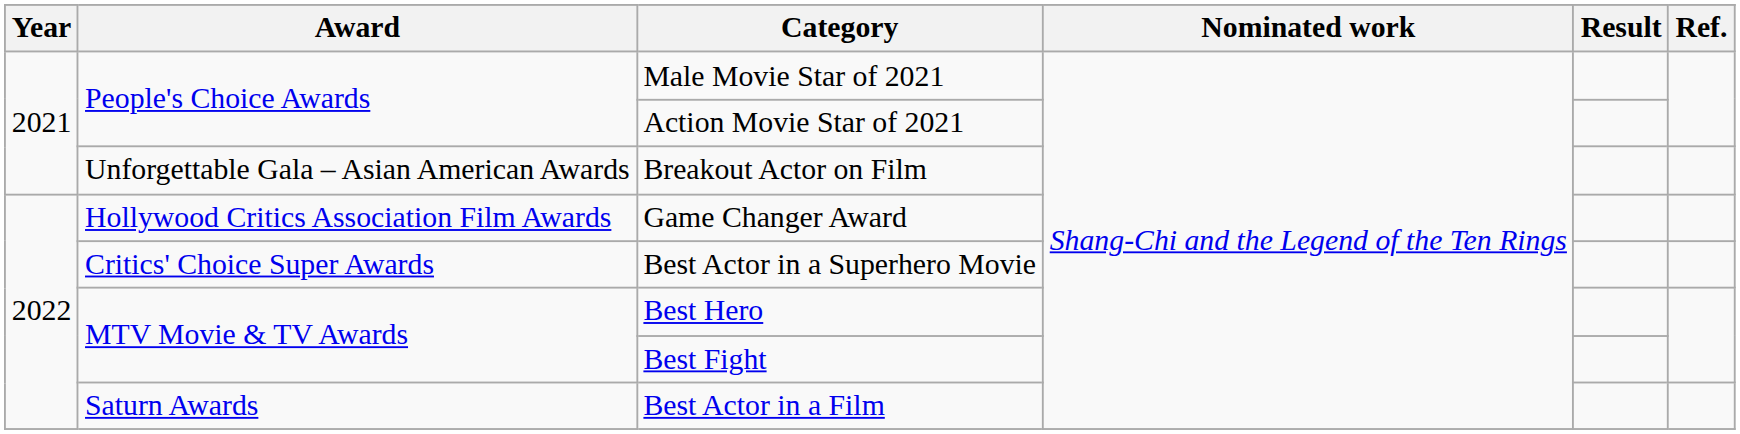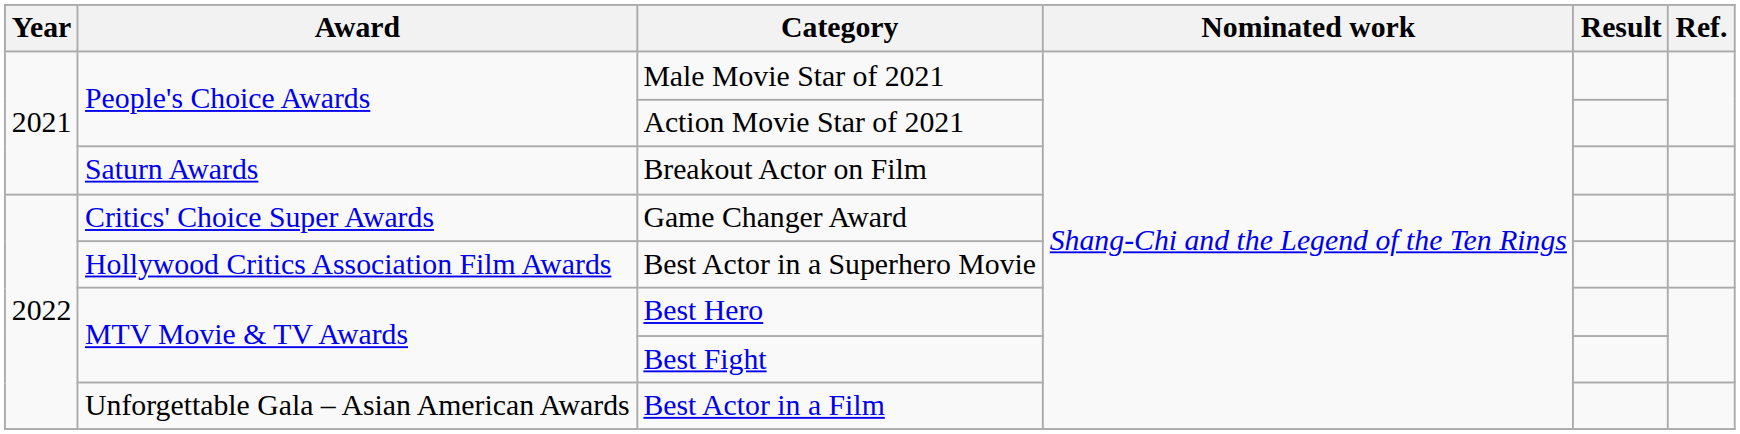 <table class="wikitable sortable plainrowheaders">
 <tr>
 <th scope="col">Year</th>
 <th scope="col">Award</th>
 <th scope="col">Category</th>
 <th scope="col">Nominated work</th>
 <th scope="col">Result</th>
 <th scope="col" class="unsortable">Ref.</th>
 </tr>
 <tr>
 <td rowspan="3">2021</td>
 <td rowspan="2"><a href='#'>People's Choice Awards</a></td>
 <td>Male Movie Star of 2021</td>
 <td rowspan="8"><em><a href='#'>Shang-Chi and the Legend of the Ten Rings</a></em></td>
 <td></td>
 <td rowspan="2" style="text-align:center;"></td>
 </tr>
 <tr>
 <td>Action Movie Star of 2021</td>
 <td></td>
 </tr>
 <tr>
-<td>Unforgettable Gala – Asian American Awards</td>
+<td><a href='#'>Saturn Awards</a></td>
 <td>Breakout Actor on Film</td>
 <td></td>
 <td style="text-align:center;"></td>
 </tr>
 <tr>
 <td rowspan="5">2022</td>
-<td><a href='#'>Hollywood Critics Association Film Awards</a></td>
+<td><a href='#'>Critics' Choice Super Awards</a></td>
 <td>Game Changer Award</td>
 <td></td>
 <td style="text-align:center;"></td>
 </tr>
 <tr>
-<td><a href='#'>Critics' Choice Super Awards</a></td>
+<td><a href='#'>Hollywood Critics Association Film Awards</a></td>
 <td>Best Actor in a Superhero Movie</td>
 <td></td>
 <td style="text-align:center;"></td>
 </tr>
 <tr>
 <td rowspan="2"><a href='#'>MTV Movie & TV Awards</a></td>
 <td><a href='#'>Best Hero</a></td>
 <td></td>
 <td rowspan="2" style="text-align: center;"></td>
 </tr>
 <tr>
 <td><a href='#'>Best Fight</a></td>
 <td></td>
 </tr>
 <tr>
-<td><a href='#'>Saturn Awards</a></td>
+<td>Unforgettable Gala – Asian American Awards</td>
 <td><a href='#'>Best Actor in a Film</a></td>
 <td></td>
 <td style="text-align:center;"></td>
 </tr>
 </table>
